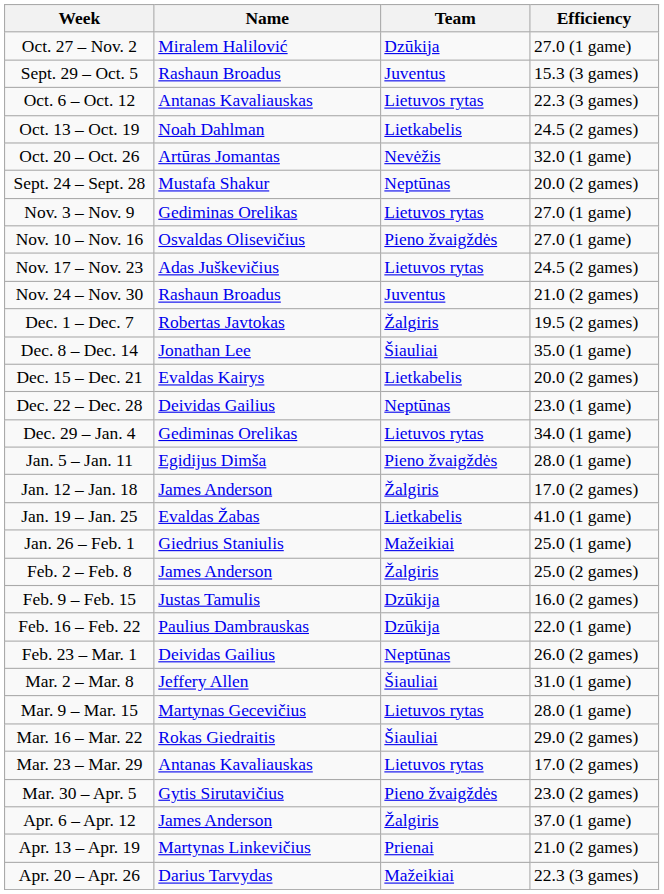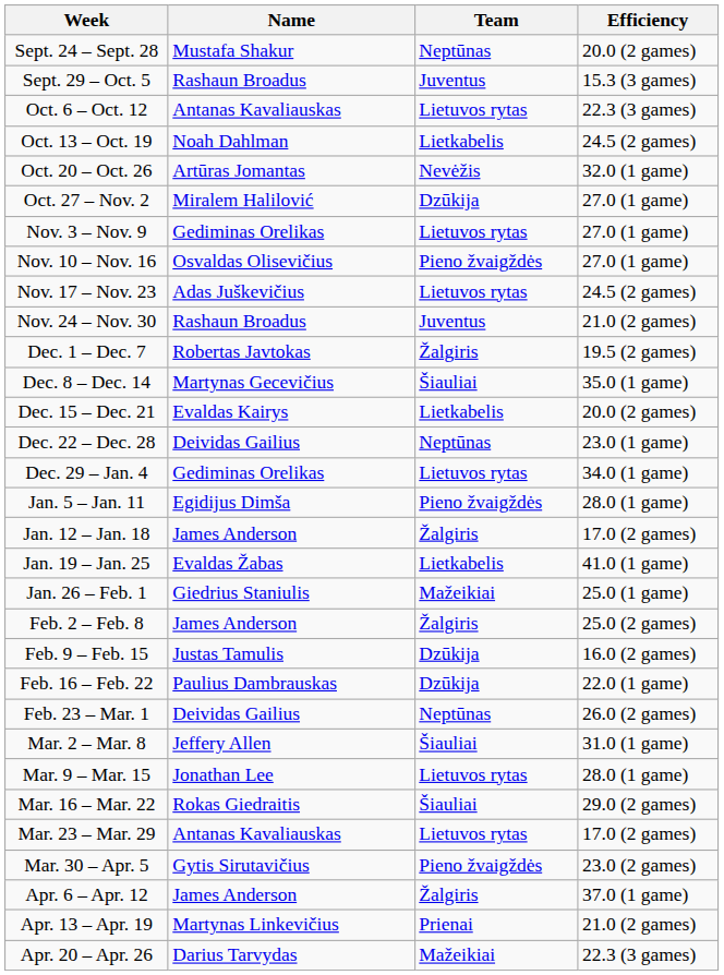 <table class="wikitable sortable" style="text-align:left">
 <tr>
 <th width=130px>Week</th>
 <th width=200px>Name</th>
 <th width=130px>Team</th>
 <th width=110px>Efficiency</th>
 </tr>
 <tr>
-<td align=center>Oct. 27 – Nov. 2</td>
-<td> <a href='#'>Miralem Halilović</a></td>
-<td><a href='#'>Dzūkija</a></td>
-<td>27.0 (1 game)</td>
+<td align=center>Sept. 24 – Sept. 28</td>
+<td> <a href='#'>Mustafa Shakur</a></td>
+<td><a href='#'>Neptūnas</a></td>
+<td>20.0 (2 games)</td>
 </tr>
 <tr>
 <td align=center>Sept. 29 – Oct. 5</td>
 <td> <a href='#'>Rashaun Broadus</a></td>
 <td><a href='#'>Juventus</a></td>
 <td>15.3 (3 games)</td>
 </tr>
 <tr>
 <td align=center>Oct. 6 – Oct. 12</td>
 <td> <a href='#'>Antanas Kavaliauskas</a></td>
 <td><a href='#'>Lietuvos rytas</a></td>
 <td>22.3 (3 games)</td>
 </tr>
 <tr>
 <td align=center>Oct. 13 – Oct. 19</td>
 <td> <a href='#'>Noah Dahlman</a></td>
 <td><a href='#'>Lietkabelis</a></td>
 <td>24.5 (2 games)</td>
 </tr>
 <tr>
 <td align=center>Oct. 20 – Oct. 26</td>
 <td> <a href='#'>Artūras Jomantas</a></td>
 <td><a href='#'>Nevėžis</a></td>
 <td>32.0 (1 game)</td>
 </tr>
 <tr>
-<td align=center>Sept. 24 – Sept. 28</td>
-<td> <a href='#'>Mustafa Shakur</a></td>
-<td><a href='#'>Neptūnas</a></td>
-<td>20.0 (2 games)</td>
+<td align=center>Oct. 27 – Nov. 2</td>
+<td> <a href='#'>Miralem Halilović</a></td>
+<td><a href='#'>Dzūkija</a></td>
+<td>27.0 (1 game)</td>
 </tr>
 <tr>
 <td align=center>Nov. 3 – Nov. 9</td>
 <td> <a href='#'>Gediminas Orelikas</a></td>
 <td><a href='#'>Lietuvos rytas</a></td>
 <td>27.0 (1 game)</td>
 </tr>
 <tr>
 <td align=center>Nov. 10 – Nov. 16</td>
 <td> <a href='#'>Osvaldas Olisevičius</a></td>
 <td><a href='#'>Pieno žvaigždės</a></td>
 <td>27.0 (1 game)</td>
 </tr>
 <tr>
 <td align=center>Nov. 17 – Nov. 23</td>
 <td> <a href='#'>Adas Juškevičius</a></td>
 <td><a href='#'>Lietuvos rytas</a></td>
 <td>24.5 (2 games)</td>
 </tr>
 <tr>
 <td align=center>Nov. 24 – Nov. 30</td>
 <td> <a href='#'>Rashaun Broadus</a></td>
 <td><a href='#'>Juventus</a></td>
 <td>21.0 (2 games)</td>
 </tr>
 <tr>
 <td align=center>Dec. 1 – Dec. 7</td>
 <td> <a href='#'>Robertas Javtokas</a></td>
 <td><a href='#'>Žalgiris</a></td>
 <td>19.5 (2 games)</td>
 </tr>
 <tr>
 <td align=center>Dec. 8 – Dec. 14</td>
-<td> <a href='#'>Jonathan Lee</a></td>
+<td> <a href='#'>Martynas Gecevičius</a></td>
 <td><a href='#'>Šiauliai</a></td>
 <td>35.0 (1 game)</td>
 </tr>
 <tr>
 <td align=center>Dec. 15 – Dec. 21</td>
 <td> <a href='#'>Evaldas Kairys</a></td>
 <td><a href='#'>Lietkabelis</a></td>
 <td>20.0 (2 games)</td>
 </tr>
 <tr>
 <td align=center>Dec. 22 – Dec. 28</td>
 <td> <a href='#'>Deividas Gailius</a></td>
 <td><a href='#'>Neptūnas</a></td>
 <td>23.0 (1 game)</td>
 </tr>
 <tr>
 <td align=center>Dec. 29 – Jan. 4</td>
 <td> <a href='#'>Gediminas Orelikas</a></td>
 <td><a href='#'>Lietuvos rytas</a></td>
 <td>34.0 (1 game)</td>
 </tr>
 <tr>
 <td align=center>Jan. 5 – Jan. 11</td>
 <td> <a href='#'>Egidijus Dimša</a></td>
 <td><a href='#'>Pieno žvaigždės</a></td>
 <td>28.0 (1 game)</td>
 </tr>
 <tr>
 <td align=center>Jan. 12 – Jan. 18</td>
 <td> <a href='#'>James Anderson</a></td>
 <td><a href='#'>Žalgiris</a></td>
 <td>17.0 (2 games)</td>
 </tr>
 <tr>
 <td align=center>Jan. 19 – Jan. 25</td>
 <td> <a href='#'>Evaldas Žabas</a></td>
 <td><a href='#'>Lietkabelis</a></td>
 <td>41.0 (1 game)</td>
 </tr>
 <tr>
 <td align=center>Jan. 26 – Feb. 1</td>
 <td> <a href='#'>Giedrius Staniulis</a></td>
 <td><a href='#'>Mažeikiai</a></td>
 <td>25.0 (1 game)</td>
 </tr>
 <tr>
 <td align=center>Feb. 2 – Feb. 8</td>
 <td> <a href='#'>James Anderson</a></td>
 <td><a href='#'>Žalgiris</a></td>
 <td>25.0 (2 games)</td>
 </tr>
 <tr>
 <td align=center>Feb. 9 – Feb. 15</td>
 <td> <a href='#'>Justas Tamulis</a></td>
 <td><a href='#'>Dzūkija</a></td>
 <td>16.0 (2 games)</td>
 </tr>
 <tr>
 <td align=center>Feb. 16 – Feb. 22</td>
 <td> <a href='#'>Paulius Dambrauskas</a></td>
 <td><a href='#'>Dzūkija</a></td>
 <td>22.0 (1 game)</td>
 </tr>
 <tr>
 <td align=center>Feb. 23 – Mar. 1</td>
 <td> <a href='#'>Deividas Gailius</a></td>
 <td><a href='#'>Neptūnas</a></td>
 <td>26.0 (2 games)</td>
 </tr>
 <tr>
 <td align=center>Mar. 2 – Mar. 8</td>
 <td> <a href='#'>Jeffery Allen</a></td>
 <td><a href='#'>Šiauliai</a></td>
 <td>31.0 (1 game)</td>
 </tr>
 <tr>
 <td align=center>Mar. 9 – Mar. 15</td>
-<td> <a href='#'>Martynas Gecevičius</a></td>
+<td> <a href='#'>Jonathan Lee</a></td>
 <td><a href='#'>Lietuvos rytas</a></td>
 <td>28.0 (1 game)</td>
 </tr>
 <tr>
 <td align=center>Mar. 16 – Mar. 22</td>
 <td> <a href='#'>Rokas Giedraitis</a></td>
 <td><a href='#'>Šiauliai</a></td>
 <td>29.0 (2 games)</td>
 </tr>
 <tr>
 <td align=center>Mar. 23 – Mar. 29</td>
 <td> <a href='#'>Antanas Kavaliauskas</a></td>
 <td><a href='#'>Lietuvos rytas</a></td>
 <td>17.0 (2 games)</td>
 </tr>
 <tr>
 <td align=center>Mar. 30 – Apr. 5</td>
 <td> <a href='#'>Gytis Sirutavičius</a></td>
 <td><a href='#'>Pieno žvaigždės</a></td>
 <td>23.0 (2 games)</td>
 </tr>
 <tr>
 <td align=center>Apr. 6 – Apr. 12</td>
 <td> <a href='#'>James Anderson</a></td>
 <td><a href='#'>Žalgiris</a></td>
 <td>37.0 (1 game)</td>
 </tr>
 <tr>
 <td align=center>Apr. 13 – Apr. 19</td>
 <td> <a href='#'>Martynas Linkevičius</a></td>
 <td><a href='#'>Prienai</a></td>
 <td>21.0 (2 games)</td>
 </tr>
 <tr>
 <td align=center>Apr. 20 – Apr. 26</td>
 <td> <a href='#'>Darius Tarvydas</a></td>
 <td><a href='#'>Mažeikiai</a></td>
 <td>22.3 (3 games)</td>
 </tr>
 </table>
